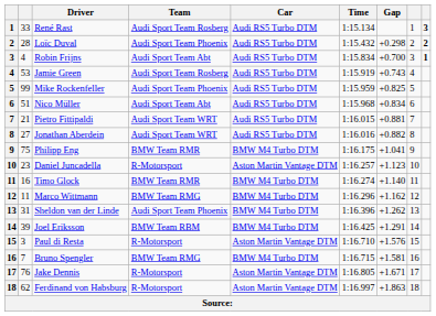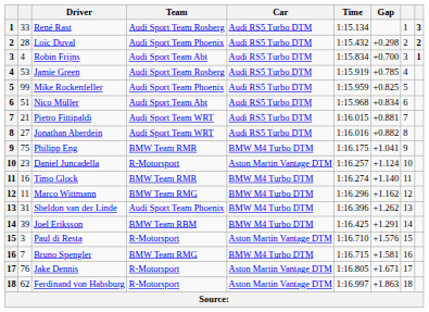 <table class="wikitable" style="font-size: 85%">
 <tr>
 <th></th>
 <th></th>
 <th>Driver</th>
 <th>Team</th>
 <th>Car</th>
 <th>Time</th>
 <th>Gap</th>
 <th></th>
 <th></th>
 </tr>
 <tr>
 <th>1</th>
 <td>33</td>
 <td> <a href='#'>René Rast</a></td>
 <td><a href='#'>Audi Sport Team Rosberg</a></td>
 <td><a href='#'>Audi RS5 Turbo DTM</a></td>
 <td>1:15.134</td>
 <td></td>
 <td>1</td>
 <td align=center><strong>3</strong></td>
 </tr>
 <tr>
 <th>2</th>
 <td>28</td>
 <td> <a href='#'>Loïc Duval</a></td>
 <td><a href='#'>Audi Sport Team Phoenix</a></td>
 <td><a href='#'>Audi RS5 Turbo DTM</a></td>
 <td>1:15.432</td>
 <td>+0.298</td>
 <td>2</td>
 <td align=center><strong>2</strong></td>
 </tr>
 <tr>
 <th>3</th>
 <td>4</td>
 <td> <a href='#'>Robin Frijns</a></td>
 <td><a href='#'>Audi Sport Team Abt</a></td>
 <td><a href='#'>Audi RS5 Turbo DTM</a></td>
 <td>1:15.834</td>
 <td>+0.700</td>
 <td>3</td>
 <td align=center><strong>1</strong></td>
 </tr>
 <tr>
 <th>4</th>
 <td>53</td>
 <td> <a href='#'>Jamie Green</a></td>
 <td><a href='#'>Audi Sport Team Rosberg</a></td>
 <td><a href='#'>Audi RS5 Turbo DTM</a></td>
 <td>1:15.919</td>
-<td>+0.743</td>
+<td>+0.785</td>
 <td>4</td>
 <td align=center></td>
 </tr>
 <tr>
 <th>5</th>
 <td>99</td>
 <td> <a href='#'>Mike Rockenfeller</a></td>
 <td><a href='#'>Audi Sport Team Phoenix</a></td>
 <td><a href='#'>Audi RS5 Turbo DTM</a></td>
 <td>1:15.959</td>
 <td>+0.825</td>
 <td>5</td>
 <td align=center></td>
 </tr>
 <tr>
 <th>6</th>
 <td>51</td>
 <td> <a href='#'>Nico Müller</a></td>
 <td><a href='#'>Audi Sport Team Abt</a></td>
 <td><a href='#'>Audi RS5 Turbo DTM</a></td>
 <td>1:15.968</td>
 <td>+0.834</td>
 <td>6</td>
 <td align=center></td>
 </tr>
 <tr>
 <th>7</th>
 <td>21</td>
 <td> <a href='#'>Pietro Fittipaldi</a></td>
 <td><a href='#'>Audi Sport Team WRT</a></td>
 <td><a href='#'>Audi RS5 Turbo DTM</a></td>
 <td>1:16.015</td>
 <td>+0.881</td>
 <td>7</td>
 <td align=center></td>
 </tr>
 <tr>
 <th>8</th>
 <td>27</td>
 <td> <a href='#'>Jonathan Aberdein</a></td>
 <td><a href='#'>Audi Sport Team WRT</a></td>
 <td><a href='#'>Audi RS5 Turbo DTM</a></td>
 <td>1:16.016</td>
 <td>+0.882</td>
 <td>8</td>
 <td align=center></td>
 </tr>
 <tr>
 <th>9</th>
 <td>75</td>
 <td> <a href='#'>Philipp Eng</a></td>
 <td><a href='#'>BMW Team RMR</a></td>
 <td><a href='#'>BMW M4 Turbo DTM</a></td>
 <td>1:16.175</td>
 <td>+1.041</td>
 <td>9</td>
 <td align=center></td>
 </tr>
 <tr>
 <th>10</th>
 <td>23</td>
 <td> <a href='#'>Daniel Juncadella</a></td>
 <td><a href='#'>R-Motorsport</a></td>
 <td><a href='#'>Aston Martin Vantage DTM</a></td>
 <td>1:16.257</td>
-<td>+1.123</td>
+<td>+1.124</td>
 <td>10</td>
 <td align=center></td>
 </tr>
 <tr>
 <th>11</th>
 <td>16</td>
 <td> <a href='#'>Timo Glock</a></td>
 <td><a href='#'>BMW Team RMR</a></td>
 <td><a href='#'>BMW M4 Turbo DTM</a></td>
 <td>1:16.274</td>
 <td>+1.140</td>
 <td>11</td>
 <td align=center></td>
 </tr>
 <tr>
 <th>12</th>
 <td>11</td>
 <td> <a href='#'>Marco Wittmann</a></td>
 <td><a href='#'>BMW Team RMG</a></td>
 <td><a href='#'>BMW M4 Turbo DTM</a></td>
 <td>1:16.296</td>
 <td>+1.162</td>
 <td>12</td>
 <td align=center></td>
 </tr>
 <tr>
 <th>13</th>
 <td>31</td>
 <td> <a href='#'>Sheldon van der Linde</a></td>
 <td><a href='#'>Audi Sport Team Phoenix</a></td>
 <td><a href='#'>BMW M4 Turbo DTM</a></td>
 <td>1:16.396</td>
 <td>+1.262</td>
 <td>13</td>
 <td align=center></td>
 </tr>
 <tr>
 <th>14</th>
 <td>39</td>
 <td> <a href='#'>Joel Eriksson</a></td>
 <td><a href='#'>BMW Team RBM</a></td>
 <td><a href='#'>BMW M4 Turbo DTM</a></td>
 <td>1:16.425</td>
 <td>+1.291</td>
 <td>14</td>
 <td align=center></td>
 </tr>
 <tr>
 <th>15</th>
 <td>3</td>
 <td> <a href='#'>Paul di Resta</a></td>
 <td><a href='#'>R-Motorsport</a></td>
 <td><a href='#'>Aston Martin Vantage DTM</a></td>
 <td>1:16.710</td>
 <td>+1.576</td>
 <td>15</td>
 <td align=center></td>
 </tr>
 <tr>
 <th>16</th>
 <td>7</td>
 <td> <a href='#'>Bruno Spengler</a></td>
 <td><a href='#'>BMW Team RMG</a></td>
 <td><a href='#'>BMW M4 Turbo DTM</a></td>
 <td>1:16.715</td>
 <td>+1.581</td>
 <td>16</td>
 <td align=center></td>
 </tr>
 <tr>
 <th>17</th>
 <td>76</td>
 <td> <a href='#'>Jake Dennis</a></td>
 <td><a href='#'>R-Motorsport</a></td>
 <td><a href='#'>Aston Martin Vantage DTM</a></td>
 <td>1:16.805</td>
 <td>+1.671</td>
 <td>17</td>
 <td align=center></td>
 </tr>
 <tr>
 <th>18</th>
 <td>62</td>
 <td> <a href='#'>Ferdinand von Habsburg</a></td>
 <td><a href='#'>R-Motorsport</a></td>
 <td><a href='#'>Aston Martin Vantage DTM</a></td>
 <td>1:16.997</td>
 <td>+1.863</td>
 <td>18</td>
 <td align=center></td>
 </tr>
 <tr>
 <th colspan=9>Source:</th>
 </tr>
 </table>
